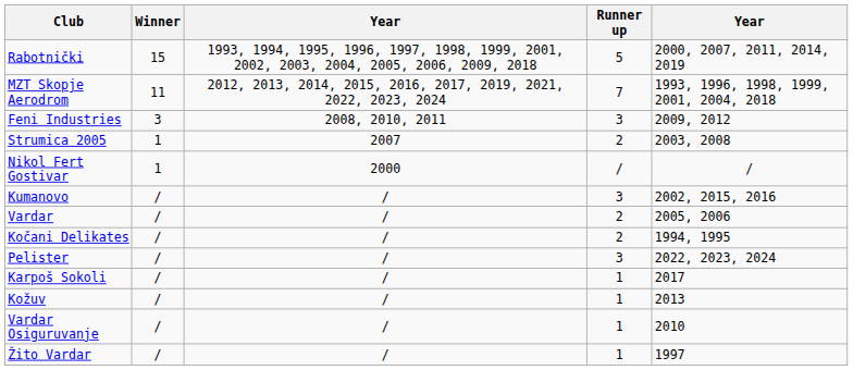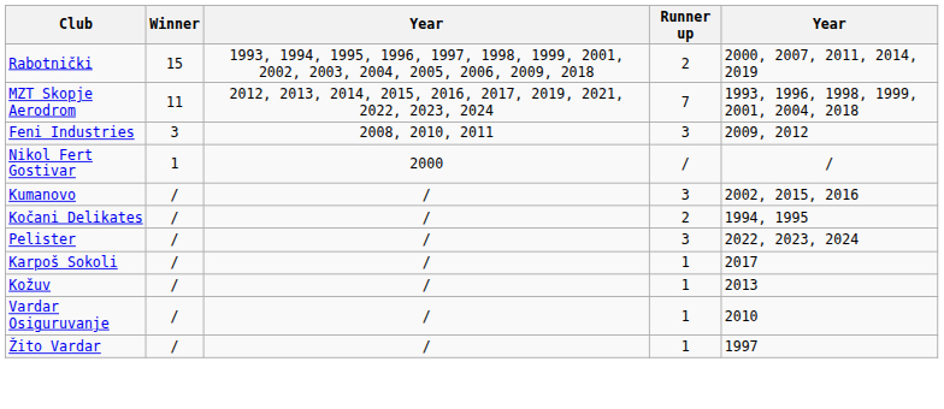 <table class="wikitable">
 <tr>
 <th>Club</th>
 <th>Winner</th>
 <th>Year</th>
 <th>Runner up</th>
 <th>Year</th>
 </tr>
 <tr>
 <td><a href='#'>Rabotnički</a> <strong></strong></td>
 <td align="center">15</td>
 <td align="center">1993, 1994, 1995, 1996, 1997, 1998, 1999, 2001, 2002, 2003, 2004, 2005, 2006, 2009, 2018</td>
-<td align="center">5</td>
+<td align="center">2</td>
 <td>2000, 2007, 2011, 2014, 2019</td>
 </tr>
 <tr>
 <td><a href='#'>MZT Skopje Aerodrom</a> <strong></strong></td>
 <td align="center">11</td>
 <td align="center">2012, 2013, 2014, 2015, 2016, 2017, 2019, 2021, 2022, 2023, 2024</td>
 <td align="center">7</td>
 <td>1993, 1996, 1998, 1999, 2001, 2004, 2018</td>
 </tr>
 <tr>
 <td><a href='#'>Feni Industries</a></td>
 <td align="center">3</td>
 <td align="center">2008, 2010, 2011</td>
 <td align="center">3</td>
 <td>2009, 2012</td>
 </tr>
 <tr>
-<td><a href='#'>Strumica 2005</a></td>
-<td align="center">1</td>
-<td align="center">2007</td>
-<td align="center">2</td>
-<td>2003, 2008</td>
-</tr>
-<tr>
 <td><a href='#'>Nikol Fert Gostivar</a></td>
 <td align="center">1</td>
 <td align="center">2000</td>
 <td align="center">/</td>
 <td align="center">/</td>
 </tr>
 <tr>
 <td><a href='#'>Kumanovo</a></td>
 <td align="center">/</td>
 <td align="center">/</td>
 <td align="center">3</td>
 <td>2002, 2015, 2016</td>
-</tr>
-<tr>
-<td><a href='#'>Vardar</a></td>
-<td align="center">/</td>
-<td align="center">/</td>
-<td align="center">2</td>
-<td>2005, 2006</td>
 </tr>
 <tr>
 <td><a href='#'>Kočani Delikates</a></td>
 <td align="center">/</td>
 <td align="center">/</td>
 <td align="center">2</td>
 <td>1994, 1995</td>
 </tr>
 <tr>
 <td><a href='#'>Pelister</a></td>
 <td align="center">/</td>
 <td align="center">/</td>
 <td align="center">3</td>
 <td>2022, 2023, 2024</td>
 </tr>
 <tr>
 <td><a href='#'>Karpoš Sokoli</a></td>
 <td align="center">/</td>
 <td align="center">/</td>
 <td align="center">1</td>
 <td>2017</td>
 </tr>
 <tr>
 <td><a href='#'>Kožuv</a></td>
 <td align="center">/</td>
 <td align="center">/</td>
 <td align="center">1</td>
 <td>2013</td>
 </tr>
 <tr>
 <td><a href='#'>Vardar Osiguruvanje</a></td>
 <td align="center">/</td>
 <td align="center">/</td>
 <td align="center">1</td>
 <td>2010</td>
 </tr>
 <tr>
 <td><a href='#'>Žito Vardar</a></td>
 <td align="center">/</td>
 <td align="center">/</td>
 <td align="center">1</td>
 <td>1997</td>
 </tr>
 </table>
